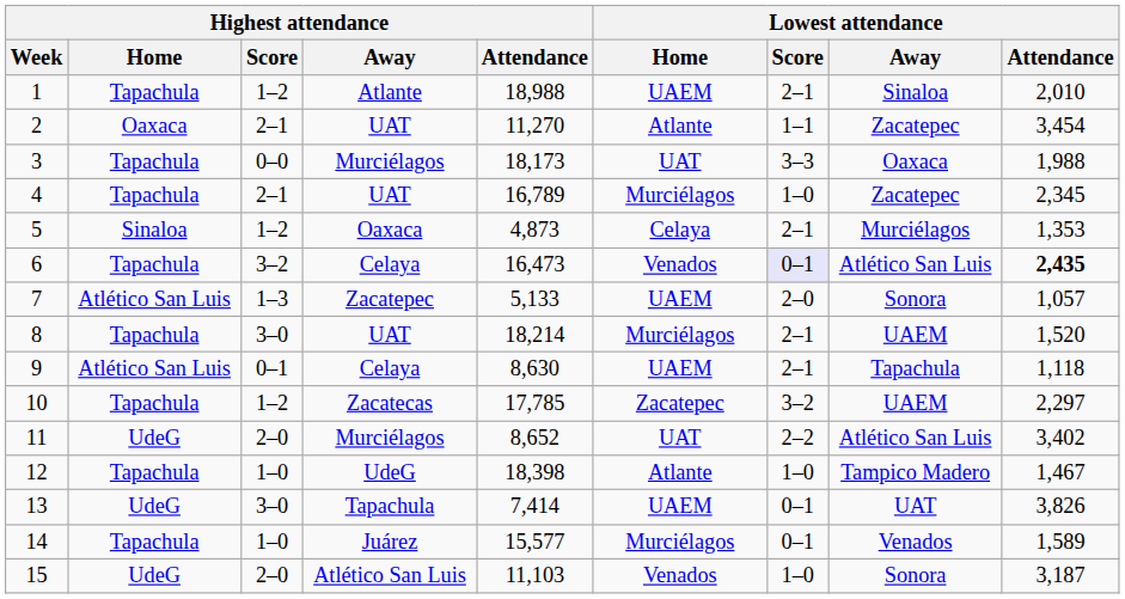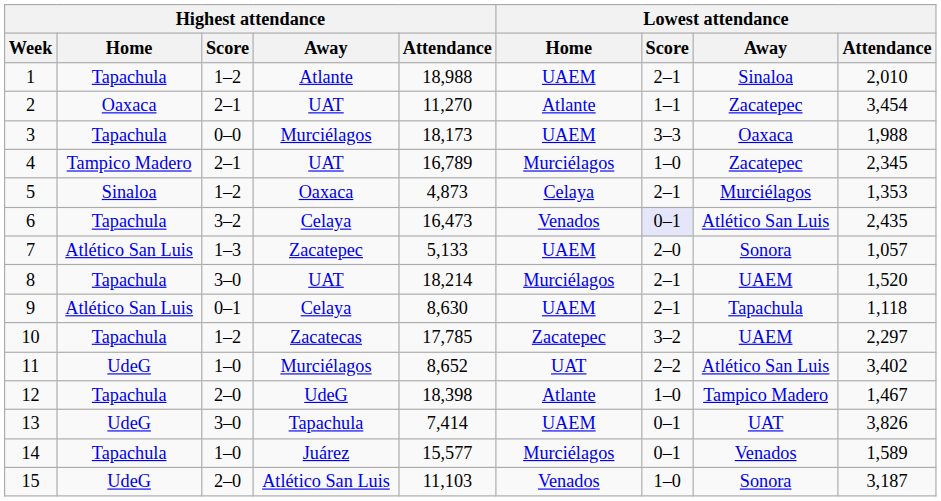 <table class="wikitable" style="text-align:center">
 <tr>
 <th colspan=5>Highest attendance</th>
 <th colspan=6>Lowest attendance</th>
 </tr>
 <tr>
 <th>Week</th>
 <th class="unsortable" width=120>Home</th>
 <th>Score</th>
 <th class="unsortable" width=120>Away</th>
 <th>Attendance</th>
 <th class="unsortable" width=120>Home</th>
 <th>Score</th>
 <th class="unsortable" width=120>Away</th>
 <th>Attendance</th>
 </tr>
 <tr>
 <td>1</td>
 <td><a href='#'>Tapachula</a></td>
 <td>1–2</td>
 <td><a href='#'>Atlante</a></td>
 <td>18,988</td>
 <td><a href='#'>UAEM</a></td>
 <td>2–1</td>
 <td><a href='#'>Sinaloa</a></td>
 <td>2,010</td>
 </tr>
 <tr>
 <td>2</td>
 <td><a href='#'>Oaxaca</a></td>
 <td>2–1</td>
 <td><a href='#'>UAT</a></td>
 <td>11,270</td>
 <td><a href='#'>Atlante</a></td>
 <td>1–1</td>
 <td><a href='#'>Zacatepec</a></td>
 <td>3,454</td>
 </tr>
 <tr>
 <td>3</td>
 <td><a href='#'>Tapachula</a></td>
 <td>0–0</td>
 <td><a href='#'>Murciélagos</a></td>
 <td>18,173</td>
-<td><a href='#'>UAT</a></td>
+<td><a href='#'>UAEM</a></td>
 <td>3–3</td>
 <td><a href='#'>Oaxaca</a></td>
 <td>1,988</td>
 </tr>
 <tr>
 <td>4</td>
-<td><a href='#'>Tapachula</a></td>
+<td><a href='#'>Tampico Madero</a></td>
 <td>2–1</td>
 <td><a href='#'>UAT</a></td>
 <td>16,789</td>
 <td><a href='#'>Murciélagos</a></td>
 <td>1–0</td>
 <td><a href='#'>Zacatepec</a></td>
 <td>2,345</td>
 </tr>
 <tr>
 <td>5</td>
 <td><a href='#'>Sinaloa</a></td>
 <td>1–2</td>
 <td><a href='#'>Oaxaca</a></td>
 <td>4,873</td>
 <td><a href='#'>Celaya</a></td>
 <td>2–1</td>
 <td><a href='#'>Murciélagos</a></td>
 <td>1,353</td>
 </tr>
 <tr>
 <td>6</td>
 <td><a href='#'>Tapachula</a></td>
 <td>3–2</td>
 <td><a href='#'>Celaya</a></td>
 <td>16,473</td>
 <td><a href='#'>Venados</a></td>
 <td style="background: lavender;">0–1</td>
 <td><a href='#'>Atlético San Luis</a></td>
-<td><strong>2,435</strong></td>
+<td>2,435</td>
 </tr>
 <tr>
 <td>7</td>
 <td><a href='#'>Atlético San Luis</a></td>
 <td>1–3</td>
 <td><a href='#'>Zacatepec</a></td>
 <td>5,133</td>
 <td><a href='#'>UAEM</a></td>
 <td>2–0</td>
 <td><a href='#'>Sonora</a></td>
 <td>1,057</td>
 </tr>
 <tr>
 <td>8</td>
 <td><a href='#'>Tapachula</a></td>
 <td>3–0</td>
 <td><a href='#'>UAT</a></td>
 <td>18,214</td>
 <td><a href='#'>Murciélagos</a></td>
 <td>2–1</td>
 <td><a href='#'>UAEM</a></td>
 <td>1,520</td>
 </tr>
 <tr>
 <td>9</td>
 <td><a href='#'>Atlético San Luis</a></td>
 <td>0–1</td>
 <td><a href='#'>Celaya</a></td>
 <td>8,630</td>
 <td><a href='#'>UAEM</a></td>
 <td>2–1</td>
 <td><a href='#'>Tapachula</a></td>
 <td>1,118</td>
 </tr>
 <tr>
 <td>10</td>
 <td><a href='#'>Tapachula</a></td>
 <td>1–2</td>
 <td><a href='#'>Zacatecas</a></td>
 <td>17,785</td>
 <td><a href='#'>Zacatepec</a></td>
 <td>3–2</td>
 <td><a href='#'>UAEM</a></td>
 <td>2,297</td>
 </tr>
 <tr>
 <td>11</td>
 <td><a href='#'>UdeG</a></td>
-<td>2–0</td>
+<td>1–0</td>
 <td><a href='#'>Murciélagos</a></td>
 <td>8,652</td>
 <td><a href='#'>UAT</a></td>
 <td>2–2</td>
 <td><a href='#'>Atlético San Luis</a></td>
 <td>3,402</td>
 </tr>
 <tr>
 <td>12</td>
 <td><a href='#'>Tapachula</a></td>
-<td>1–0</td>
+<td>2–0</td>
 <td><a href='#'>UdeG</a></td>
 <td>18,398</td>
 <td><a href='#'>Atlante</a></td>
 <td>1–0</td>
 <td><a href='#'>Tampico Madero</a></td>
 <td>1,467</td>
 </tr>
 <tr>
 <td>13</td>
 <td><a href='#'>UdeG</a></td>
 <td>3–0</td>
 <td><a href='#'>Tapachula</a></td>
 <td>7,414</td>
 <td><a href='#'>UAEM</a></td>
 <td>0–1</td>
 <td><a href='#'>UAT</a></td>
 <td>3,826</td>
 </tr>
 <tr>
 <td>14</td>
 <td><a href='#'>Tapachula</a></td>
 <td>1–0</td>
 <td><a href='#'>Juárez</a></td>
 <td>15,577</td>
 <td><a href='#'>Murciélagos</a></td>
 <td>0–1</td>
 <td><a href='#'>Venados</a></td>
 <td>1,589</td>
 </tr>
 <tr>
 <td>15</td>
 <td><a href='#'>UdeG</a></td>
 <td>2–0</td>
 <td><a href='#'>Atlético San Luis</a></td>
 <td>11,103</td>
 <td><a href='#'>Venados</a></td>
 <td>1–0</td>
 <td><a href='#'>Sonora</a></td>
 <td>3,187</td>
 </tr>
 </table>
